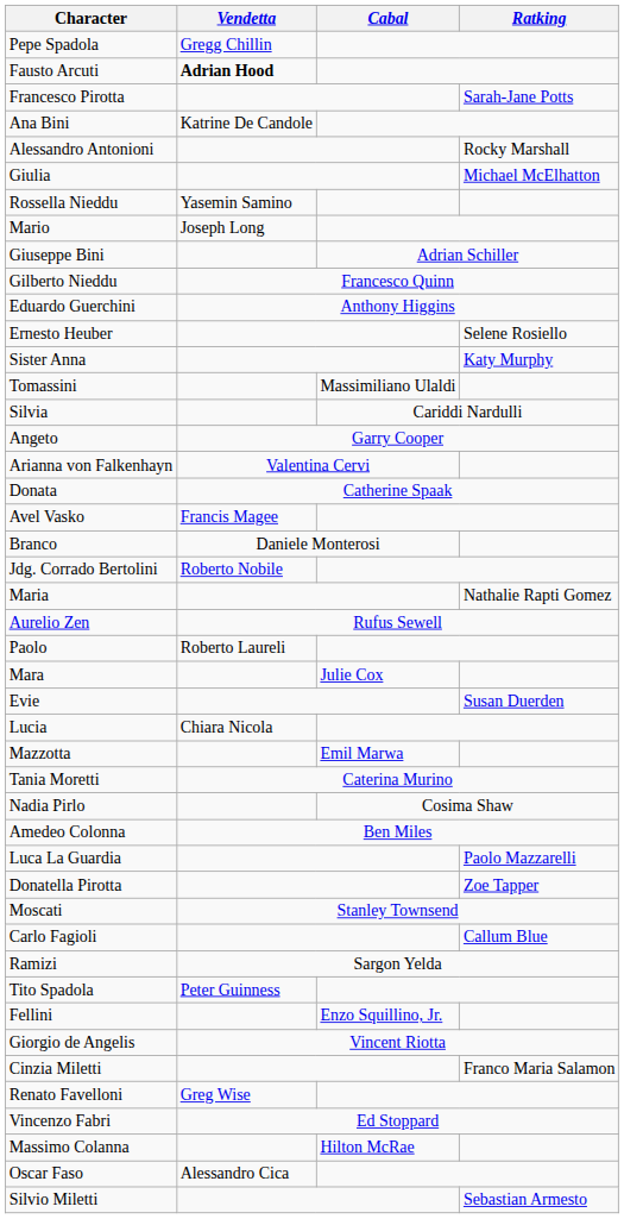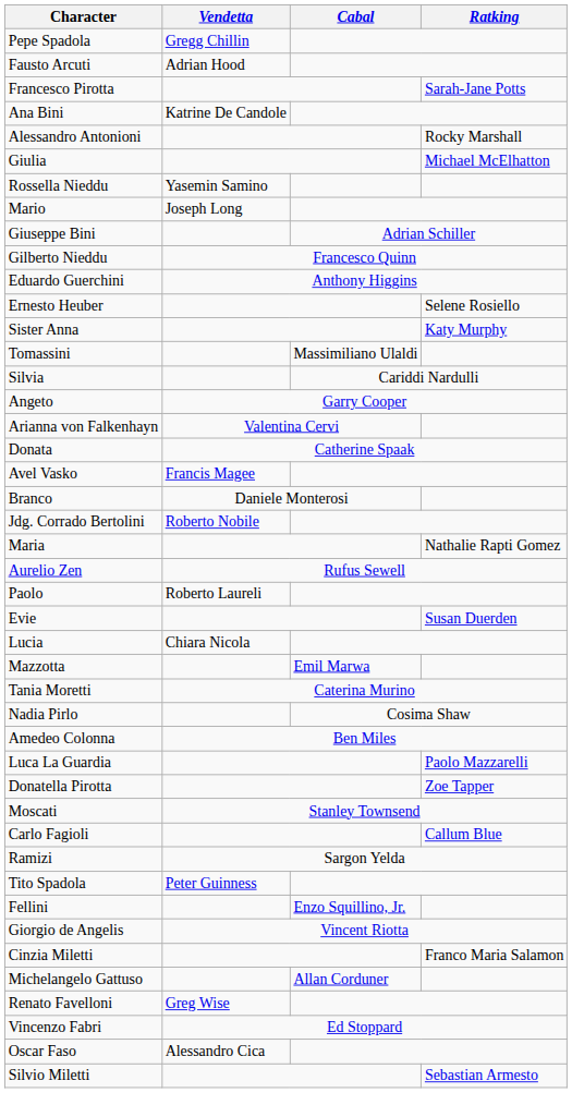 <table class="wikitable">
 <tr>
 <th>Character</th>
 <th><em><a href='#'>Vendetta</a></em></th>
 <th><em><a href='#'>Cabal</a></em></th>
 <th><em><a href='#'>Ratking</a></em></th>
 </tr>
 <tr>
 <td>Pepe Spadola</td>
 <td><a href='#'>Gregg Chillin</a></td>
 <td colspan="2"></td>
 </tr>
 <tr>
 <td>Fausto Arcuti</td>
-<td><strong>Adrian Hood</strong></td>
+<td>Adrian Hood</td>
 <td colspan="2"></td>
 </tr>
 <tr>
 <td>Francesco Pirotta</td>
 <td colspan="2"></td>
 <td><a href='#'>Sarah-Jane Potts</a></td>
 </tr>
 <tr>
 <td>Ana Bini</td>
 <td>Katrine De Candole</td>
 <td colspan="2"></td>
 </tr>
 <tr>
 <td>Alessandro Antonioni</td>
 <td colspan="2"></td>
 <td>Rocky Marshall</td>
 </tr>
 <tr>
 <td>Giulia</td>
 <td colspan="2"></td>
 <td><a href='#'>Michael McElhatton</a></td>
 </tr>
 <tr>
 <td>Rossella Nieddu</td>
 <td>Yasemin Samino</td>
 <td></td>
 </tr>
 <tr>
 <td>Mario</td>
 <td>Joseph Long</td>
 <td colspan="2"></td>
 </tr>
 <tr>
 <td>Giuseppe Bini</td>
 <td></td>
 <td colspan="2" style="text-align:center;"><a href='#'>Adrian Schiller</a></td>
 </tr>
 <tr>
 <td>Gilberto Nieddu</td>
 <td colspan="3" style="text-align:center;"><a href='#'>Francesco Quinn</a></td>
 </tr>
 <tr>
 <td>Eduardo Guerchini</td>
 <td colspan="3" style="text-align:center;"><a href='#'>Anthony Higgins</a></td>
 </tr>
 <tr>
 <td>Ernesto Heuber</td>
 <td colspan="2"></td>
 <td>Selene Rosiello</td>
 </tr>
 <tr>
 <td>Sister Anna</td>
 <td colspan="2"></td>
 <td><a href='#'>Katy Murphy</a></td>
 </tr>
 <tr>
 <td>Tomassini</td>
 <td></td>
 <td>Massimiliano Ulaldi</td>
 </tr>
 <tr>
 <td>Silvia</td>
 <td></td>
 <td colspan="2" style="text-align:center;">Cariddi Nardulli</td>
 </tr>
 <tr>
 <td>Angeto</td>
 <td colspan="3" style="text-align:center;"><a href='#'>Garry Cooper</a></td>
 </tr>
 <tr>
 <td>Arianna von Falkenhayn</td>
 <td colspan="2" style="text-align:center;"><a href='#'>Valentina Cervi</a></td>
 <td></td>
 </tr>
 <tr>
 <td>Donata</td>
 <td colspan="3" style="text-align:center;"><a href='#'>Catherine Spaak</a></td>
 </tr>
 <tr>
 <td>Avel Vasko</td>
 <td><a href='#'>Francis Magee</a></td>
 <td colspan="2"></td>
 </tr>
 <tr>
 <td>Branco</td>
 <td colspan="2" style="text-align:center;">Daniele Monterosi</td>
 <td></td>
 </tr>
 <tr>
 <td>Jdg. Corrado Bertolini</td>
 <td><a href='#'>Roberto Nobile</a></td>
 <td colspan="2"></td>
 </tr>
 <tr>
 <td>Maria</td>
 <td colspan="2"></td>
 <td>Nathalie Rapti Gomez</td>
 </tr>
 <tr>
 <td><a href='#'>Aurelio Zen</a></td>
 <td colspan="3" style="text-align:center;"><a href='#'>Rufus Sewell</a></td>
 </tr>
 <tr>
 <td>Paolo</td>
 <td>Roberto Laureli</td>
 <td colspan="2"></td>
 </tr>
 <tr>
-<td>Mara</td>
-<td></td>
-<td><a href='#'>Julie Cox</a></td>
-<td></td>
-</tr>
-<tr>
 <td>Evie</td>
 <td colspan="2"></td>
 <td><a href='#'>Susan Duerden</a></td>
 </tr>
 <tr>
 <td>Lucia</td>
 <td>Chiara Nicola</td>
 <td colspan="2"></td>
 </tr>
 <tr>
 <td>Mazzotta</td>
 <td></td>
 <td><a href='#'>Emil Marwa</a></td>
 <td></td>
 </tr>
 <tr>
 <td>Tania Moretti</td>
 <td colspan="3" style="text-align:center;"><a href='#'>Caterina Murino</a></td>
 </tr>
 <tr>
 <td>Nadia Pirlo</td>
 <td></td>
 <td colspan="2" style="text-align:center;">Cosima Shaw</td>
 </tr>
 <tr>
 <td>Amedeo Colonna</td>
 <td colspan="3" style="text-align:center;"><a href='#'>Ben Miles</a></td>
 </tr>
 <tr>
 <td>Luca La Guardia</td>
 <td colspan="2"></td>
 <td><a href='#'>Paolo Mazzarelli</a></td>
 </tr>
 <tr>
 <td>Donatella Pirotta</td>
 <td colspan="2"></td>
 <td><a href='#'>Zoe Tapper</a></td>
 </tr>
 <tr>
 <td>Moscati</td>
 <td colspan="3" style="text-align:center;"><a href='#'>Stanley Townsend</a></td>
 </tr>
 <tr>
 <td>Carlo Fagioli</td>
 <td colspan="2"></td>
 <td><a href='#'>Callum Blue</a></td>
 </tr>
 <tr>
 <td>Ramizi</td>
 <td colspan="3" style="text-align:center;">Sargon Yelda</td>
 </tr>
 <tr>
 <td>Tito Spadola</td>
 <td><a href='#'>Peter Guinness</a></td>
 <td colspan="2"></td>
 </tr>
 <tr>
 <td>Fellini</td>
 <td></td>
 <td><a href='#'>Enzo Squillino, Jr.</a></td>
 <td></td>
 </tr>
 <tr>
 <td>Giorgio de Angelis</td>
 <td colspan="3" style="text-align:center;"><a href='#'>Vincent Riotta</a></td>
 </tr>
 <tr>
 <td>Cinzia Miletti</td>
 <td colspan="2"></td>
 <td>Franco Maria Salamon</td>
 </tr>
 <tr>
+<td>Michelangelo Gattuso</td>
+<td></td>
+<td><a href='#'>Allan Corduner</a></td>
+<td></td>
+</tr>
+<tr>
 <td>Renato Favelloni</td>
 <td><a href='#'>Greg Wise</a></td>
 <td colspan="2"></td>
 </tr>
 <tr>
 <td>Vincenzo Fabri</td>
 <td colspan="3" style="text-align:center;"><a href='#'>Ed Stoppard</a></td>
-</tr>
-<tr>
-<td>Massimo Colanna</td>
-<td></td>
-<td><a href='#'>Hilton McRae</a></td>
-<td></td>
 </tr>
 <tr>
 <td>Oscar Faso</td>
 <td>Alessandro Cica</td>
 <td colspan="2"></td>
 </tr>
 <tr>
 <td>Silvio Miletti</td>
 <td colspan="2"></td>
 <td><a href='#'>Sebastian Armesto</a></td>
 </tr>
 </table>
